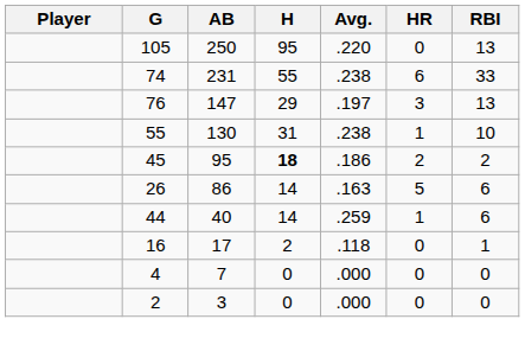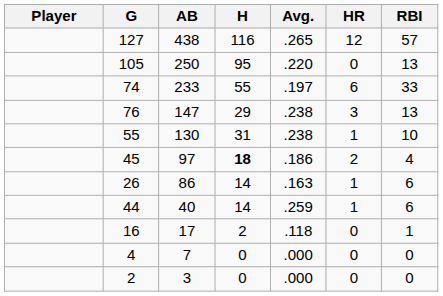 <table class="wikitable sortable">
 <tr>
 <th bgcolor="#DDDDFF" width="16%">Player</th>
 <th bgcolor="#DDDDFF" width="9%">G</th>
 <th bgcolor="#DDDDFF" width="9%">AB</th>
 <th bgcolor="#DDDDFF" width="9%">H</th>
 <th bgcolor="#DDDDFF" width="9%">Avg.</th>
 <th bgcolor="#DDDDFF" width="9%">HR</th>
 <th bgcolor="#DDDDFF" width="9%">RBI</th>
+</tr>
+<tr align="center">
+<td></td>
+<td>127</td>
+<td>438</td>
+<td>116</td>
+<td>.265</td>
+<td>12</td>
+<td>57</td>
 </tr>
 <tr align="center">
 <td></td>
 <td>105</td>
 <td>250</td>
 <td>95</td>
 <td>.220</td>
 <td>0</td>
 <td>13</td>
 </tr>
 <tr align="center">
 <td></td>
 <td>74</td>
-<td>231</td>
+<td>233</td>
 <td>55</td>
-<td>.238</td>
+<td>.197</td>
 <td>6</td>
 <td>33</td>
 </tr>
 <tr align="center">
 <td></td>
 <td>76</td>
 <td>147</td>
 <td>29</td>
-<td>.197</td>
+<td>.238</td>
 <td>3</td>
 <td>13</td>
 </tr>
 <tr align="center">
 <td></td>
 <td>55</td>
 <td>130</td>
 <td>31</td>
 <td>.238</td>
 <td>1</td>
 <td>10</td>
 </tr>
 <tr align="center">
 <td></td>
 <td>45</td>
-<td>95</td>
+<td>97</td>
 <td><strong>18</strong></td>
 <td>.186</td>
 <td>2</td>
-<td>2</td>
+<td>4</td>
 </tr>
 <tr align="center">
 <td></td>
 <td>26</td>
 <td>86</td>
 <td>14</td>
 <td>.163</td>
-<td>5</td>
+<td>1</td>
 <td>6</td>
 </tr>
 <tr align="center">
 <td></td>
 <td>44</td>
 <td>40</td>
 <td>14</td>
 <td>.259</td>
 <td>1</td>
 <td>6</td>
 </tr>
 <tr align="center">
 <td></td>
 <td>16</td>
 <td>17</td>
 <td>2</td>
 <td>.118</td>
 <td>0</td>
 <td>1</td>
 </tr>
 <tr align="center">
 <td></td>
 <td>4</td>
 <td>7</td>
 <td>0</td>
 <td>.000</td>
 <td>0</td>
 <td>0</td>
 </tr>
 <tr align="center">
 <td></td>
 <td>2</td>
 <td>3</td>
 <td>0</td>
 <td>.000</td>
 <td>0</td>
 <td>0</td>
 </tr>
 </table>
